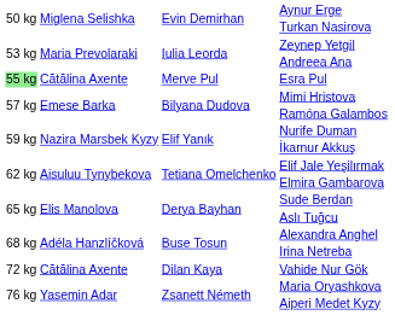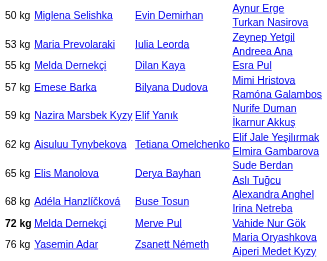 <table>
 <tr>
 <td rowspan=2>50 kg</td>
 <td rowspan=2> <a href='#'>Miglena Selishka</a></td>
 <td rowspan=2> <a href='#'>Evin Demirhan</a></td>
 <td> <a href='#'>Aynur Erge</a></td>
 </tr>
 <tr>
 <td> <a href='#'>Turkan Nasirova</a></td>
 </tr>
 <tr>
 <td rowspan=2>53 kg</td>
 <td rowspan=2> <a href='#'>Maria Prevolaraki</a></td>
 <td rowspan=2> <a href='#'>Iulia Leorda</a></td>
 <td> <a href='#'>Zeynep Yetgil</a></td>
 </tr>
 <tr>
 <td> <a href='#'>Andreea Ana</a></td>
 </tr>
 <tr>
-<td style="background: lightgreen;">55 kg</td>
-<td> <a href='#'>Cătălina Axente</a></td>
-<td> <a href='#'>Merve Pul</a></td>
+<td>55 kg</td>
+<td> <a href='#'>Melda Dernekçi</a></td>
+<td> <a href='#'>Dilan Kaya</a></td>
 <td> <a href='#'>Esra Pul</a></td>
 </tr>
 <tr>
 <td rowspan=2>57 kg</td>
 <td rowspan=2> <a href='#'>Emese Barka</a></td>
 <td rowspan=2> <a href='#'>Bilyana Dudova</a></td>
 <td> <a href='#'>Mimi Hristova</a></td>
 </tr>
 <tr>
 <td> <a href='#'>Ramóna Galambos</a></td>
 </tr>
 <tr>
 <td rowspan=2>59 kg</td>
 <td rowspan=2> <a href='#'>Nazira Marsbek Kyzy</a></td>
 <td rowspan=2> <a href='#'>Elif Yanık</a></td>
 <td> <a href='#'>Nurife Duman</a></td>
 </tr>
 <tr>
 <td> <a href='#'>İkarnur Akkuş</a></td>
 </tr>
 <tr>
 <td rowspan=2>62 kg</td>
 <td rowspan=2> <a href='#'>Aisuluu Tynybekova</a></td>
 <td rowspan=2> <a href='#'>Tetiana Omelchenko</a></td>
 <td> <a href='#'>Elif Jale Yeşilırmak</a></td>
 </tr>
 <tr>
 <td> <a href='#'>Elmira Gambarova</a></td>
 </tr>
 <tr>
 <td rowspan=2>65 kg</td>
 <td rowspan=2> <a href='#'>Elis Manolova</a></td>
 <td rowspan=2> <a href='#'>Derya Bayhan</a></td>
 <td> <a href='#'>Sude Berdan</a></td>
 </tr>
 <tr>
 <td> <a href='#'>Aslı Tuğcu</a></td>
 </tr>
 <tr>
 <td rowspan=2>68 kg</td>
 <td rowspan=2> <a href='#'>Adéla Hanzlíčková</a></td>
 <td rowspan=2> <a href='#'>Buse Tosun</a></td>
 <td> <a href='#'>Alexandra Anghel</a></td>
 </tr>
 <tr>
 <td> <a href='#'>Irina Netreba</a></td>
 </tr>
 <tr>
-<td>72 kg</td>
-<td> <a href='#'>Cătălina Axente</a></td>
-<td> <a href='#'>Dilan Kaya</a></td>
+<td><strong>72 kg</strong></td>
+<td> <a href='#'>Melda Dernekçi</a></td>
+<td> <a href='#'>Merve Pul</a></td>
 <td> <a href='#'>Vahide Nur Gök</a></td>
 </tr>
 <tr>
 <td rowspan=2>76 kg</td>
 <td rowspan=2> <a href='#'>Yasemin Adar</a></td>
 <td rowspan=2> <a href='#'>Zsanett Németh</a></td>
 <td> <a href='#'>Maria Oryashkova</a></td>
 </tr>
 <tr>
 <td> <a href='#'>Aiperi Medet Kyzy</a></td>
 </tr>
 </table>
